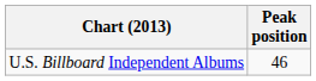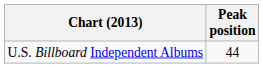 <table class="wikitable sortable plainrowheaders">
 <tr>
 <th>Chart (2013)</th>
 <th>Peak<br> position</th>
 </tr>
 <tr>
 <td>U.S. <em>Billboard</em> <a href='#'>Independent Albums</a></td>
-<td style="text-align:center;">46</td>
+<td style="text-align:center;">44</td>
 </tr>
 </table>
